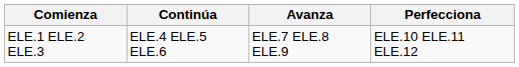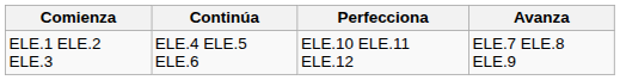 <table class="wikitable">
 <tr>
 <th>Comienza</th>
 <th>Continúa</th>
+<th>Perfecciona</th>
 <th>Avanza</th>
-<th>Perfecciona</th>
 </tr>
 <tr>
 <td>ELE.1 ELE.2 ELE.3</td>
 <td>ELE.4 ELE.5 ELE.6</td>
+<td>ELE.10 ELE.11 ELE.12</td>
 <td>ELE.7 ELE.8 ELE.9</td>
-<td>ELE.10 ELE.11 ELE.12</td>
 </tr>
 </table>
